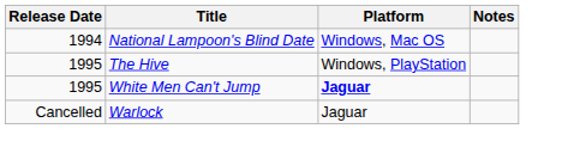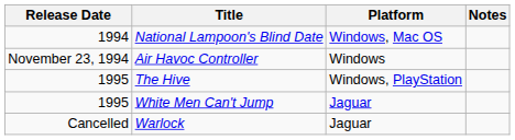 <table class="wikitable sortable">
 <tr>
 <th>Release Date</th>
 <th>Title</th>
 <th>Platform</th>
 <th>Notes</th>
 </tr>
 <tr>
 <td align="right">1994</td>
 <td><em><a href='#'>National Lampoon's Blind Date</a></em></td>
 <td><a href='#'>Windows</a>, <a href='#'>Mac OS</a></td>
 <td></td>
 </tr>
 <tr>
+<td align="right">November 23, 1994</td>
+<td><em><a href='#'>Air Havoc Controller</a></em></td>
+<td>Windows</td>
+<td></td>
+</tr>
+<tr>
 <td align="right">1995</td>
 <td><em><a href='#'>The Hive</a></em></td>
 <td>Windows, <a href='#'>PlayStation</a></td>
 <td></td>
 </tr>
 <tr>
 <td align="right">1995</td>
 <td><em><a href='#'>White Men Can't Jump</a></em></td>
-<td><strong><a href='#'>Jaguar</a></strong></td>
+<td><a href='#'>Jaguar</a></td>
 <td></td>
 </tr>
 <tr>
 <td align="right">Cancelled</td>
 <td><em><a href='#'>Warlock</a></em></td>
 <td>Jaguar</td>
 <td></td>
 </tr>
 </table>
